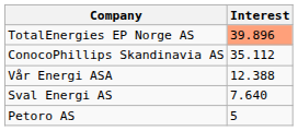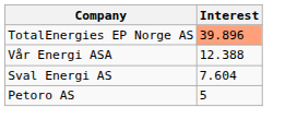 <table class="wikitable">
 <tr>
 <th>Company</th>
 <th>Interest</th>
 </tr>
 <tr>
 <td>TotalEnergies  EP Norge AS</td>
 <td style="background: lightsalmon;">39.896</td>
 </tr>
 <tr>
-<td>ConocoPhillips  Skandinavia AS</td>
-<td>35.112</td>
-</tr>
-<tr>
 <td>Vår  Energi ASA</td>
 <td>12.388</td>
 </tr>
 <tr>
 <td>Sval  Energi AS</td>
-<td>7.640</td>
+<td>7.604</td>
 </tr>
 <tr>
 <td>Petoro AS</td>
 <td>5</td>
 </tr>
 </table>
